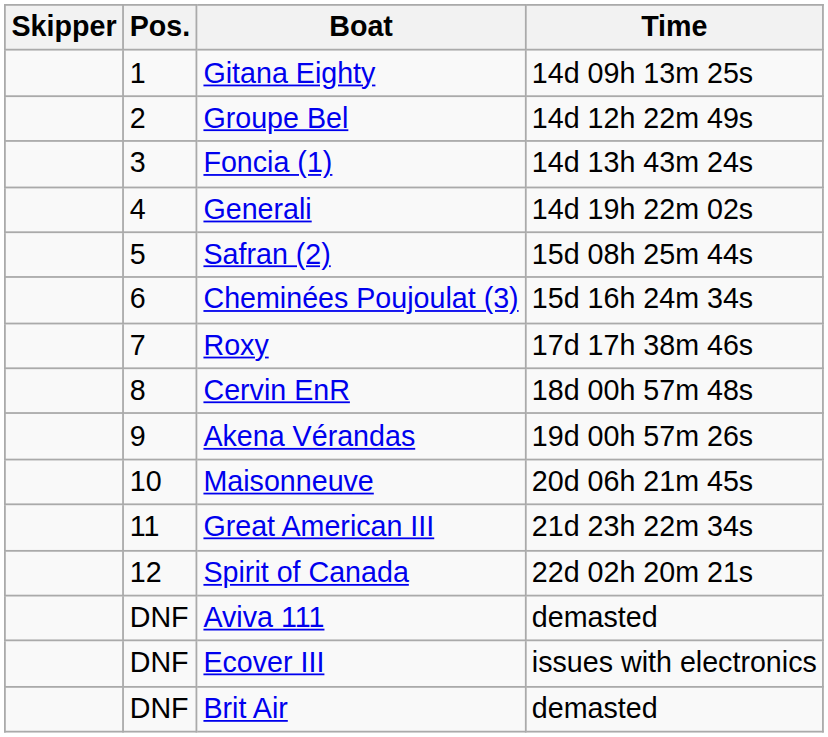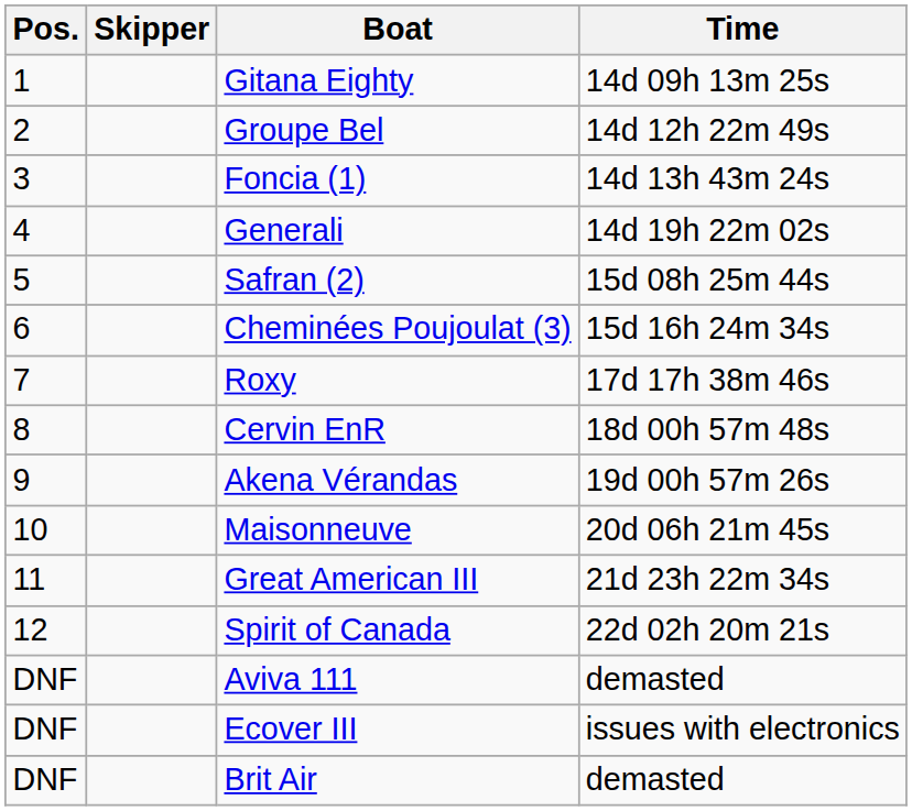 <table class="wikitable">
 <tr>
+<th>Pos.</th>
 <th>Skipper</th>
-<th>Pos.</th>
 <th>Boat</th>
 <th>Time</th>
 </tr>
 <tr>
+<td>1</td>
 <td></td>
-<td>1</td>
 <td><a href='#'>Gitana Eighty</a></td>
 <td>14d 09h 13m 25s</td>
 </tr>
 <tr>
+<td>2</td>
 <td></td>
-<td>2</td>
 <td><a href='#'>Groupe Bel</a></td>
 <td>14d 12h 22m 49s</td>
 </tr>
 <tr>
+<td>3</td>
 <td></td>
-<td>3</td>
 <td><a href='#'>Foncia (1)</a></td>
 <td>14d 13h 43m 24s</td>
 </tr>
 <tr>
+<td>4</td>
 <td></td>
-<td>4</td>
 <td><a href='#'>Generali</a></td>
 <td>14d 19h 22m 02s</td>
 </tr>
 <tr>
+<td>5</td>
 <td></td>
-<td>5</td>
 <td><a href='#'>Safran (2)</a></td>
 <td>15d 08h 25m 44s</td>
 </tr>
 <tr>
+<td>6</td>
 <td></td>
-<td>6</td>
 <td><a href='#'>Cheminées Poujoulat (3)</a></td>
 <td>15d 16h 24m 34s</td>
 </tr>
 <tr>
+<td>7</td>
 <td></td>
-<td>7</td>
 <td><a href='#'>Roxy</a></td>
 <td>17d 17h 38m 46s</td>
 </tr>
 <tr>
+<td>8</td>
 <td></td>
-<td>8</td>
 <td><a href='#'>Cervin EnR</a></td>
 <td>18d 00h 57m 48s</td>
 </tr>
 <tr>
+<td>9</td>
 <td></td>
-<td>9</td>
 <td><a href='#'>Akena Vérandas</a></td>
 <td>19d 00h 57m 26s</td>
 </tr>
 <tr>
+<td>10</td>
 <td></td>
-<td>10</td>
 <td><a href='#'>Maisonneuve</a></td>
 <td>20d 06h 21m 45s</td>
 </tr>
 <tr>
+<td>11</td>
 <td></td>
-<td>11</td>
 <td><a href='#'>Great American III</a></td>
 <td>21d 23h 22m 34s</td>
 </tr>
 <tr>
+<td>12</td>
 <td></td>
-<td>12</td>
 <td><a href='#'>Spirit of Canada</a></td>
 <td>22d 02h 20m 21s</td>
 </tr>
 <tr>
+<td>DNF</td>
 <td></td>
-<td>DNF</td>
 <td><a href='#'>Aviva 111</a></td>
 <td>demasted</td>
 </tr>
 <tr>
+<td>DNF</td>
 <td></td>
-<td>DNF</td>
 <td><a href='#'>Ecover III</a></td>
 <td>issues with electronics</td>
 </tr>
 <tr>
+<td>DNF</td>
 <td></td>
-<td>DNF</td>
 <td><a href='#'>Brit Air</a></td>
 <td>demasted</td>
 </tr>
 </table>
